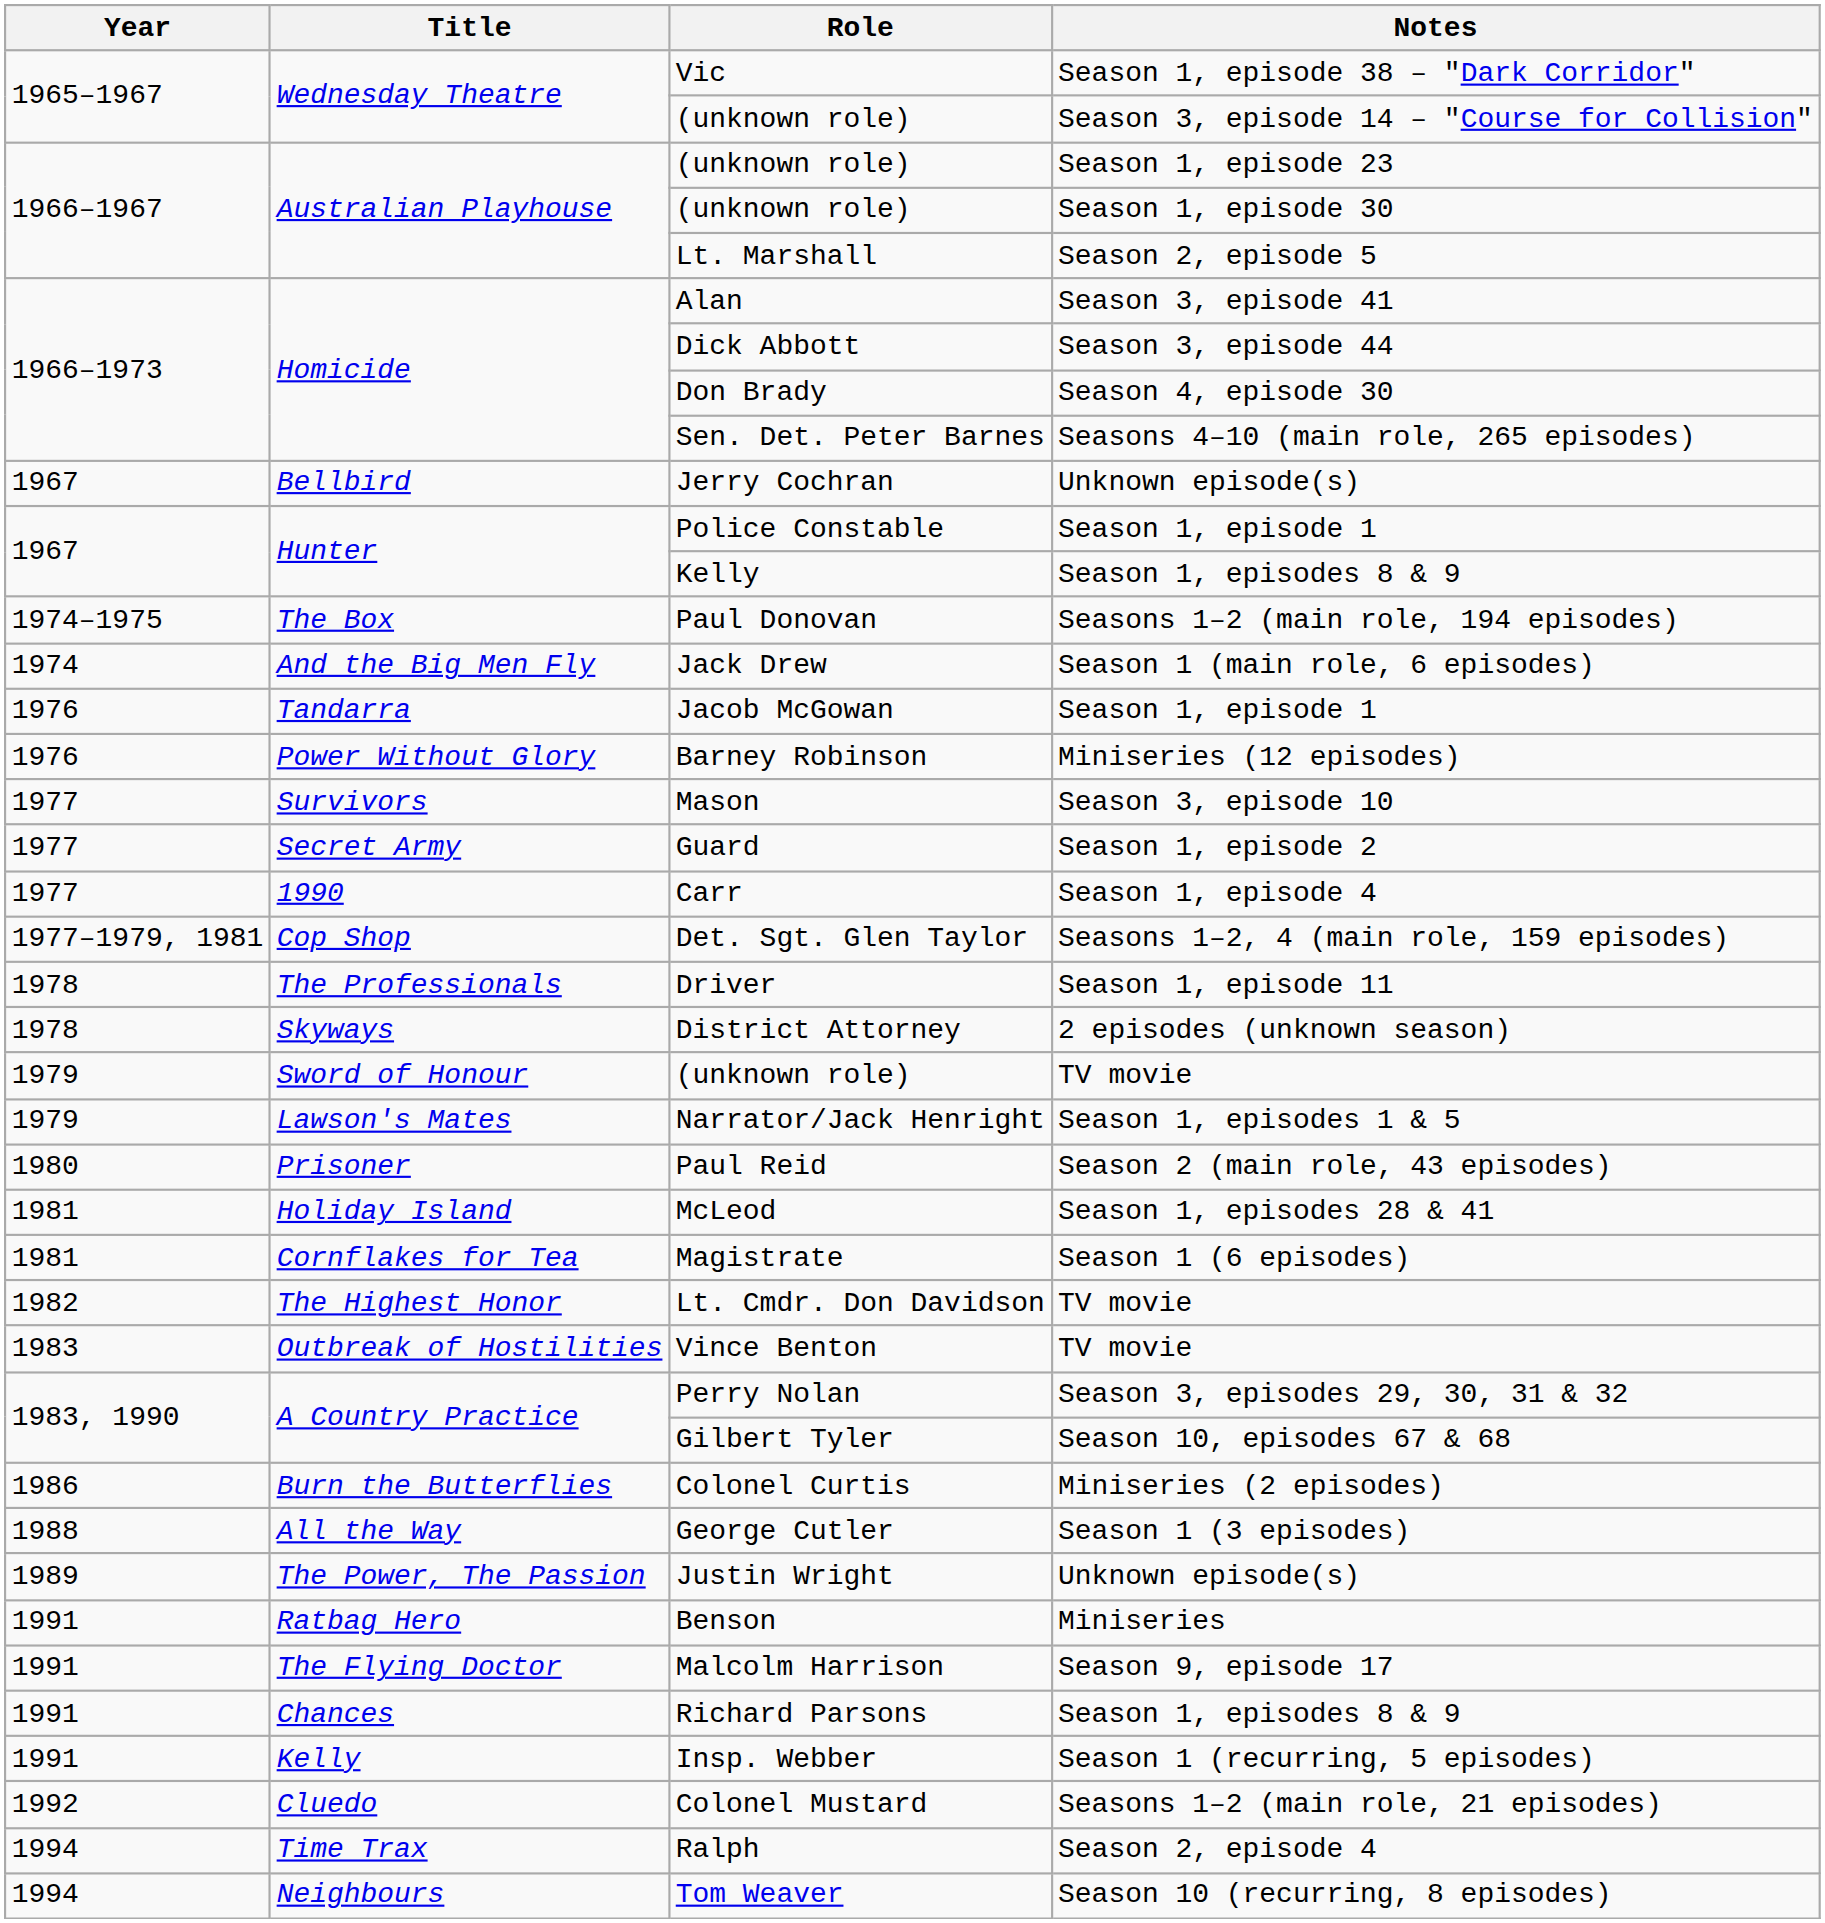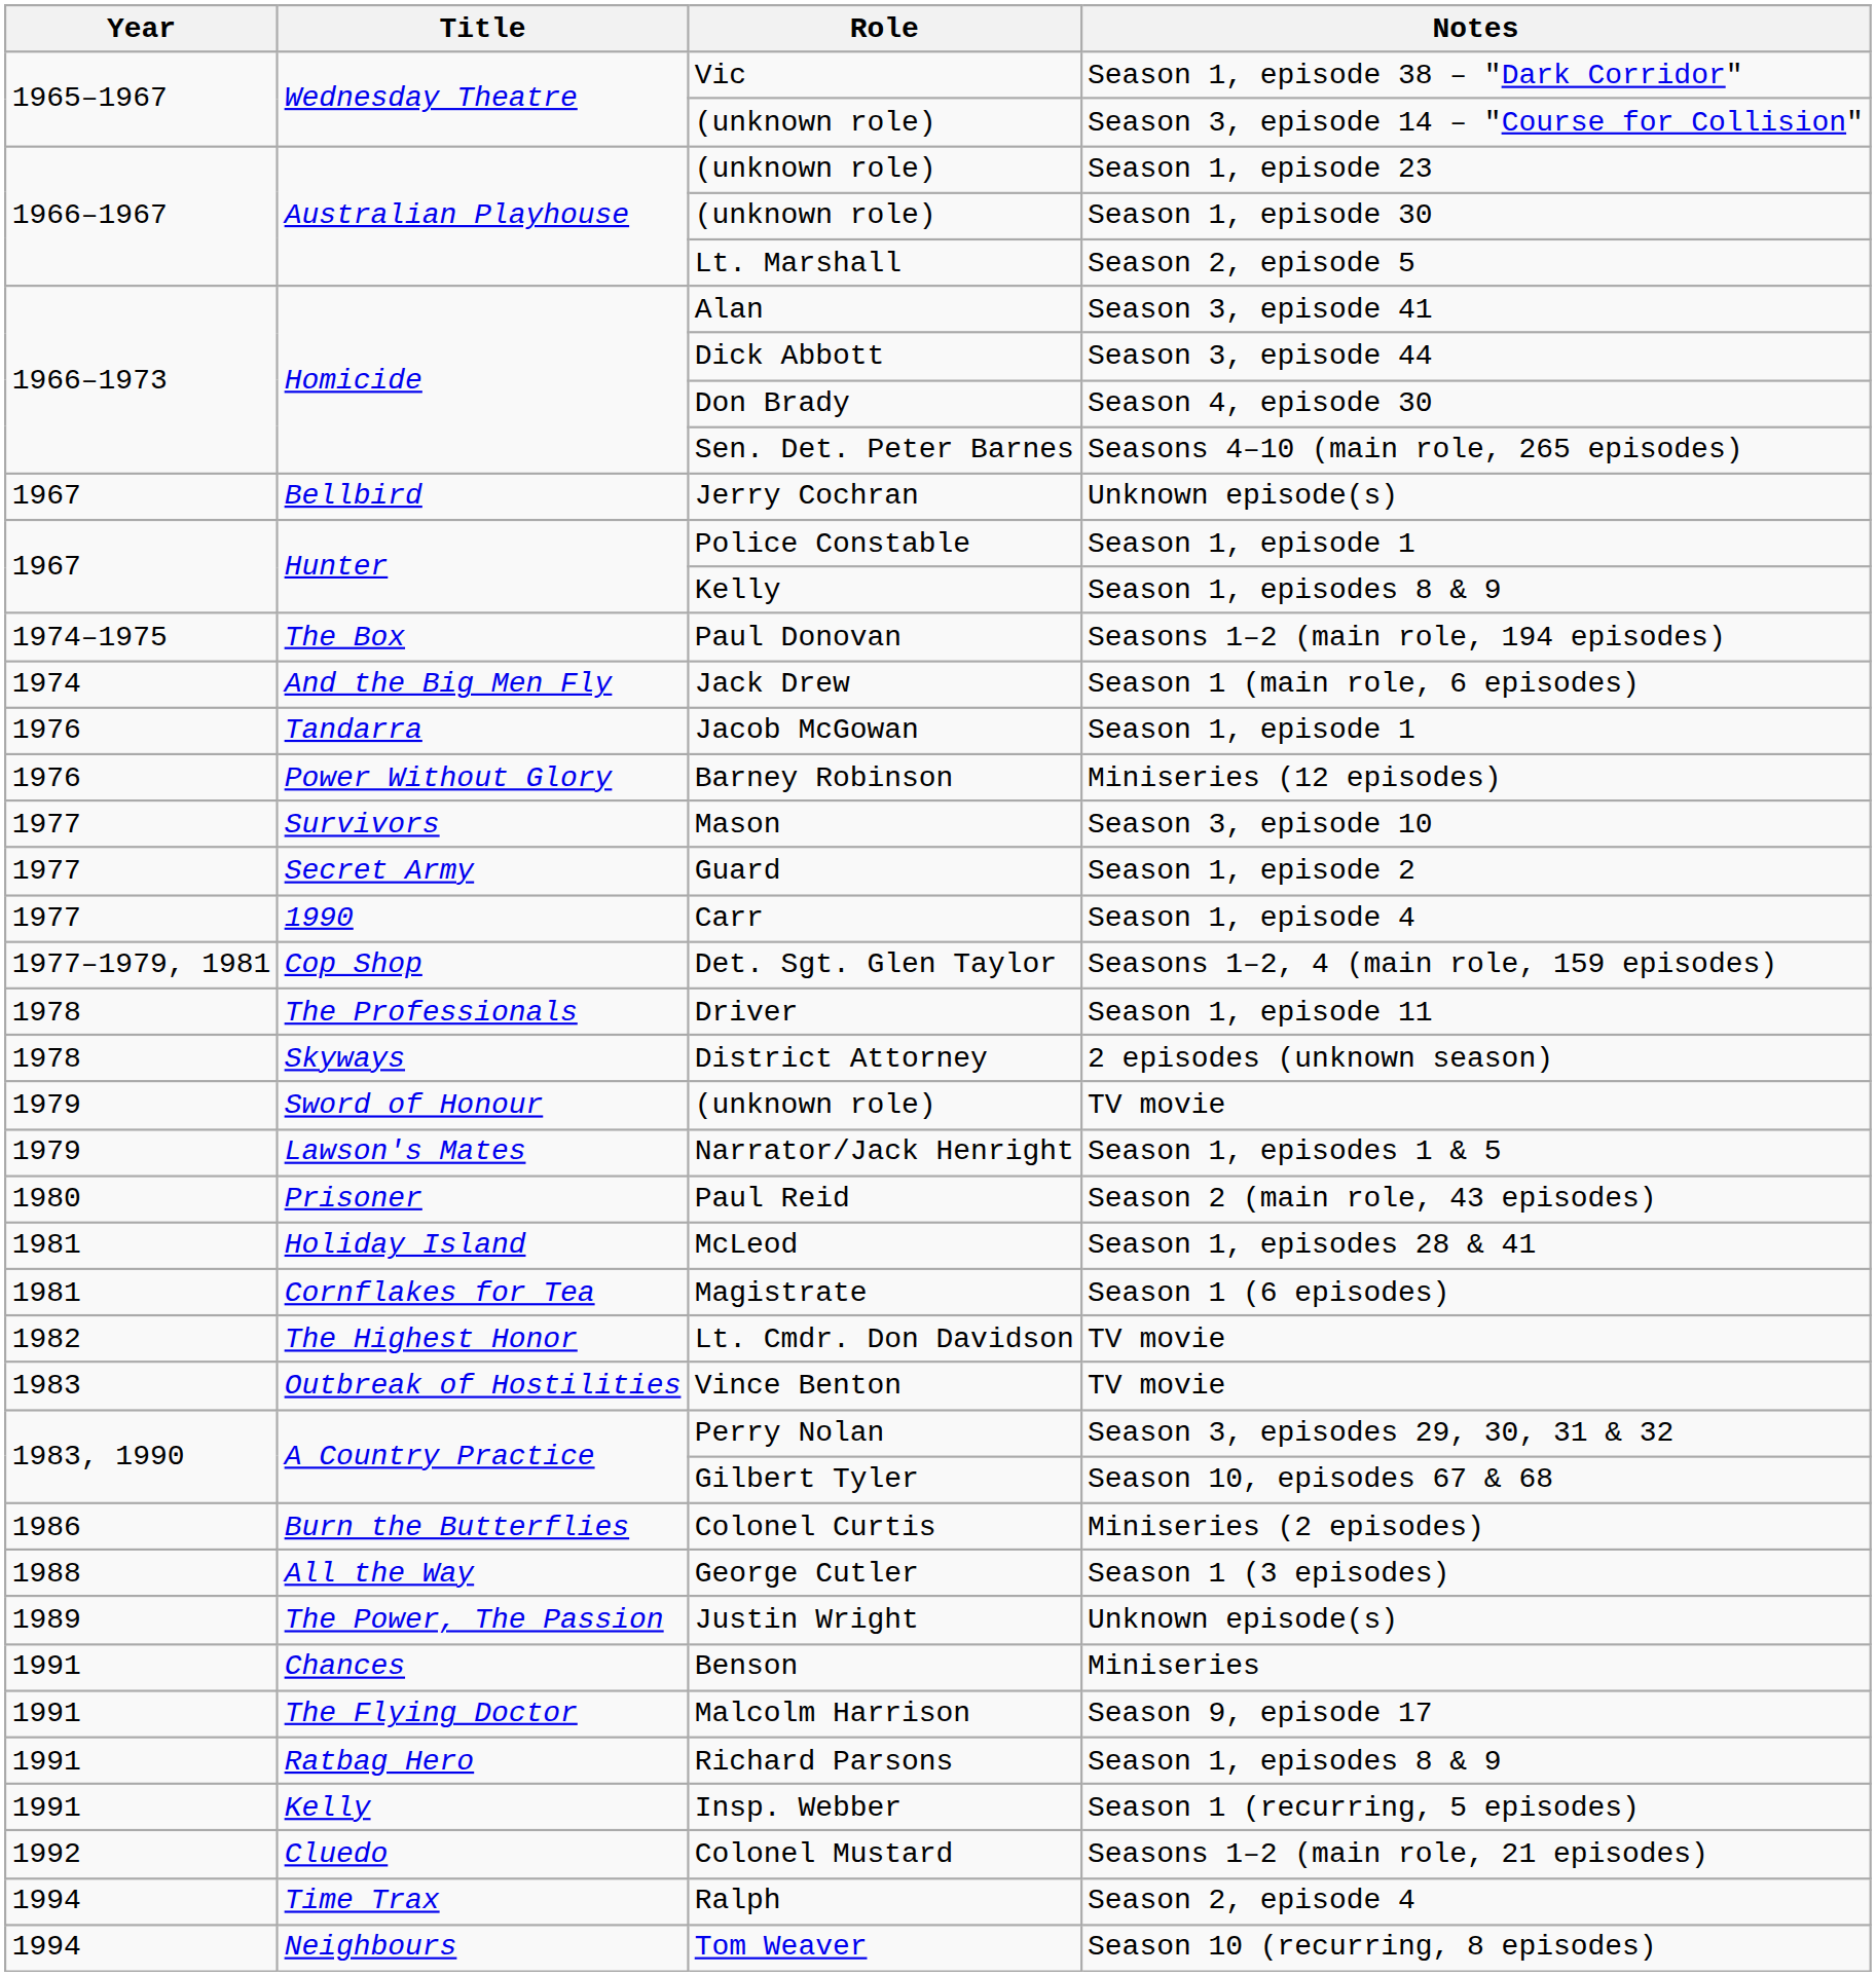 <table class="wikitable">
 <tr>
 <th>Year</th>
 <th>Title</th>
 <th>Role</th>
 <th>Notes</th>
 </tr>
 <tr>
 <td rowspan="2">1965–1967</td>
 <td rowspan="2"><em><a href='#'>Wednesday Theatre</a></em></td>
 <td>Vic</td>
 <td>Season 1, episode 38 – "<a href='#'>Dark Corridor</a>"</td>
 </tr>
 <tr>
 <td>(unknown role)</td>
 <td>Season 3, episode 14 – "<a href='#'>Course for Collision</a>"</td>
 </tr>
 <tr>
 <td rowspan="3">1966–1967</td>
 <td rowspan="3"><em><a href='#'>Australian Playhouse</a></em></td>
 <td>(unknown role)</td>
 <td>Season 1, episode 23</td>
 </tr>
 <tr>
 <td>(unknown role)</td>
 <td>Season 1, episode 30</td>
 </tr>
 <tr>
 <td>Lt. Marshall</td>
 <td>Season 2, episode 5</td>
 </tr>
 <tr>
 <td rowspan="4">1966–1973</td>
 <td rowspan="4"><em><a href='#'>Homicide</a></em></td>
 <td>Alan</td>
 <td>Season 3, episode 41</td>
 </tr>
 <tr>
 <td>Dick Abbott</td>
 <td>Season 3, episode 44</td>
 </tr>
 <tr>
 <td>Don Brady</td>
 <td>Season 4, episode 30</td>
 </tr>
 <tr>
 <td>Sen. Det. Peter Barnes</td>
 <td>Seasons 4–10 (main role, 265 episodes)</td>
 </tr>
 <tr>
 <td>1967</td>
 <td><em><a href='#'>Bellbird</a></em></td>
 <td>Jerry Cochran</td>
 <td>Unknown episode(s)</td>
 </tr>
 <tr>
 <td rowspan="2">1967</td>
 <td rowspan="2"><em><a href='#'>Hunter</a></em></td>
 <td>Police Constable</td>
 <td>Season 1, episode 1</td>
 </tr>
 <tr>
 <td>Kelly</td>
 <td>Season 1, episodes 8 & 9</td>
 </tr>
 <tr>
 <td>1974–1975</td>
 <td><em><a href='#'>The Box</a></em></td>
 <td>Paul Donovan</td>
 <td>Seasons 1–2 (main role, 194 episodes)</td>
 </tr>
 <tr>
 <td>1974</td>
 <td><em><a href='#'>And the Big Men Fly</a></em></td>
 <td>Jack Drew</td>
 <td>Season 1 (main role, 6 episodes)</td>
 </tr>
 <tr>
 <td>1976</td>
 <td><em><a href='#'>Tandarra</a></em></td>
 <td>Jacob McGowan</td>
 <td>Season 1, episode 1</td>
 </tr>
 <tr>
 <td>1976</td>
 <td><em><a href='#'>Power Without Glory</a></em></td>
 <td>Barney Robinson</td>
 <td>Miniseries (12 episodes)</td>
 </tr>
 <tr>
 <td>1977</td>
 <td><em><a href='#'>Survivors</a></em></td>
 <td>Mason</td>
 <td>Season 3, episode 10</td>
 </tr>
 <tr>
 <td>1977</td>
 <td><em><a href='#'>Secret Army</a></em></td>
 <td>Guard</td>
 <td>Season 1, episode 2</td>
 </tr>
 <tr>
 <td>1977</td>
 <td><em><a href='#'>1990</a></em></td>
 <td>Carr</td>
 <td>Season 1, episode 4</td>
 </tr>
 <tr>
 <td>1977–1979, 1981</td>
 <td><em><a href='#'>Cop Shop</a></em></td>
 <td>Det. Sgt. Glen Taylor</td>
 <td>Seasons 1–2, 4 (main role, 159 episodes)</td>
 </tr>
 <tr>
 <td>1978</td>
 <td><em><a href='#'>The Professionals</a></em></td>
 <td>Driver</td>
 <td>Season 1, episode 11</td>
 </tr>
 <tr>
 <td>1978</td>
 <td><em><a href='#'>Skyways</a></em></td>
 <td>District Attorney</td>
 <td>2 episodes (unknown season)</td>
 </tr>
 <tr>
 <td>1979</td>
 <td><em><a href='#'>Sword of Honour</a></em></td>
 <td>(unknown role)</td>
 <td>TV movie</td>
 </tr>
 <tr>
 <td>1979</td>
 <td><em><a href='#'>Lawson's Mates</a></em></td>
 <td>Narrator/Jack Henright</td>
 <td>Season 1, episodes 1 & 5</td>
 </tr>
 <tr>
 <td>1980</td>
 <td><em><a href='#'>Prisoner</a></em></td>
 <td>Paul Reid</td>
 <td>Season 2 (main role, 43 episodes)</td>
 </tr>
 <tr>
 <td>1981</td>
 <td><em><a href='#'>Holiday Island</a></em></td>
 <td>McLeod</td>
 <td>Season 1, episodes 28 & 41</td>
 </tr>
 <tr>
 <td>1981</td>
 <td><em><a href='#'>Cornflakes for Tea</a></em></td>
 <td>Magistrate</td>
 <td>Season 1 (6 episodes)</td>
 </tr>
 <tr>
 <td>1982</td>
 <td><em><a href='#'>The Highest Honor</a></em></td>
 <td>Lt. Cmdr. Don Davidson</td>
 <td>TV movie</td>
 </tr>
 <tr>
 <td>1983</td>
 <td><em><a href='#'>Outbreak of Hostilities</a></em></td>
 <td>Vince Benton</td>
 <td>TV movie</td>
 </tr>
 <tr>
 <td rowspan="2">1983, 1990</td>
 <td rowspan="2"><em><a href='#'>A Country Practice</a></em></td>
 <td>Perry Nolan</td>
 <td>Season 3, episodes 29, 30, 31 & 32</td>
 </tr>
 <tr>
 <td>Gilbert Tyler</td>
 <td>Season 10, episodes 67 & 68</td>
 </tr>
 <tr>
 <td>1986</td>
 <td><em><a href='#'>Burn the Butterflies</a></em></td>
 <td>Colonel Curtis</td>
 <td>Miniseries (2 episodes)</td>
 </tr>
 <tr>
 <td>1988</td>
 <td><em><a href='#'>All the Way</a></em></td>
 <td>George Cutler</td>
 <td>Season 1 (3 episodes)</td>
 </tr>
 <tr>
 <td>1989</td>
 <td><em><a href='#'>The Power, The Passion</a></em></td>
 <td>Justin Wright</td>
 <td>Unknown episode(s)</td>
 </tr>
 <tr>
 <td>1991</td>
-<td><em><a href='#'>Ratbag Hero</a></em></td>
+<td><em><a href='#'>Chances</a></em></td>
 <td>Benson</td>
 <td>Miniseries</td>
 </tr>
 <tr>
 <td>1991</td>
 <td><em><a href='#'>The Flying Doctor</a></em></td>
 <td>Malcolm Harrison</td>
 <td>Season 9, episode 17</td>
 </tr>
 <tr>
 <td>1991</td>
-<td><em><a href='#'>Chances</a></em></td>
+<td><em><a href='#'>Ratbag Hero</a></em></td>
 <td>Richard Parsons</td>
 <td>Season 1, episodes 8 & 9</td>
 </tr>
 <tr>
 <td>1991</td>
 <td><em><a href='#'>Kelly</a></em></td>
 <td>Insp. Webber</td>
 <td>Season 1 (recurring, 5 episodes)</td>
 </tr>
 <tr>
 <td>1992</td>
 <td><em><a href='#'>Cluedo</a></em></td>
 <td>Colonel Mustard</td>
 <td>Seasons 1–2 (main role, 21 episodes)</td>
 </tr>
 <tr>
 <td>1994</td>
 <td><em><a href='#'>Time Trax</a></em></td>
 <td>Ralph</td>
 <td>Season 2, episode 4</td>
 </tr>
 <tr>
 <td>1994</td>
 <td><em><a href='#'>Neighbours</a></em></td>
 <td><a href='#'>Tom Weaver</a></td>
 <td>Season 10 (recurring, 8 episodes)</td>
 </tr>
 </table>
